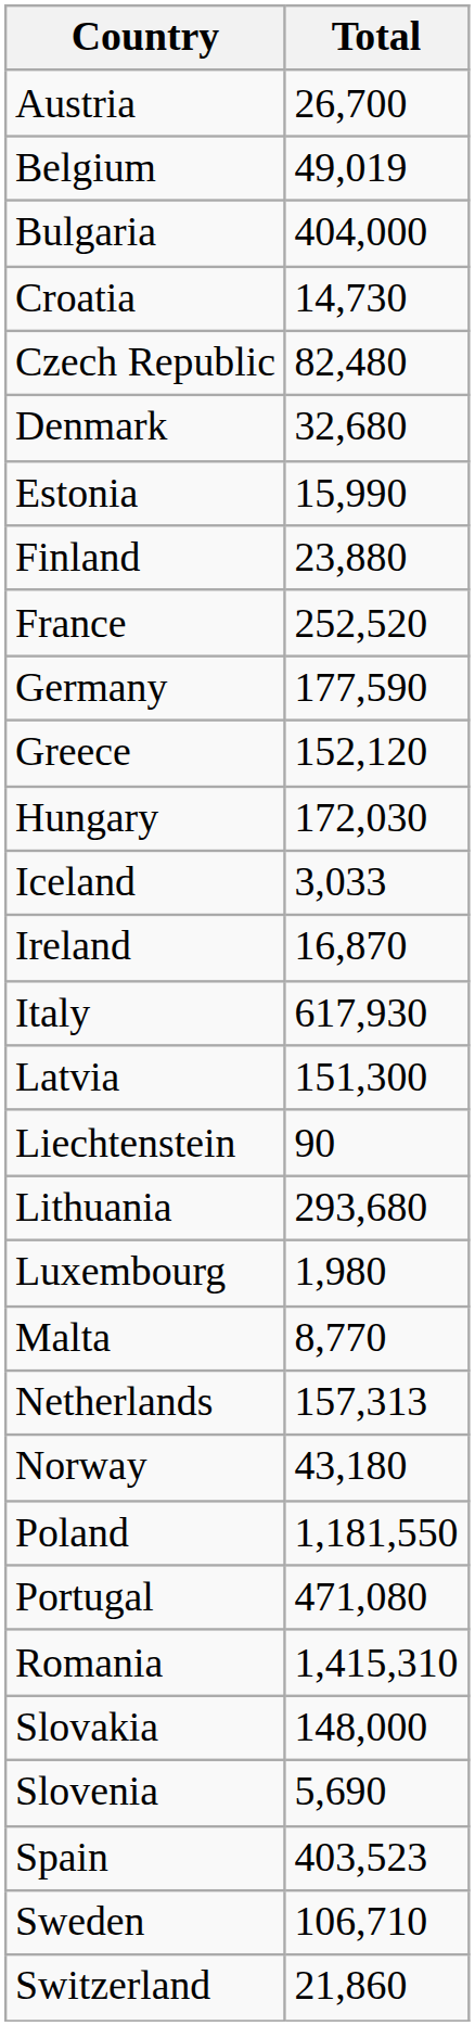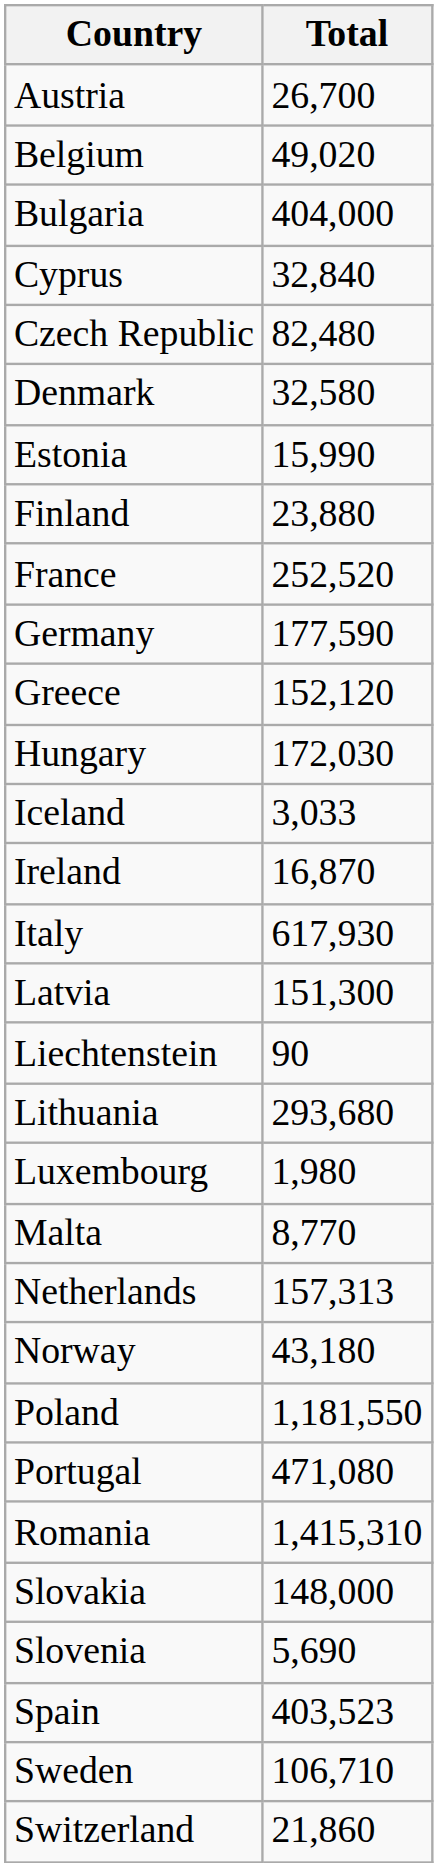 <table class="wikitable sortable">
 <tr>
 <th>Country</th>
 <th>Total</th>
 </tr>
 <tr>
 <td>Austria</td>
 <td>26,700</td>
 </tr>
 <tr>
 <td>Belgium</td>
-<td>49,019</td>
+<td>49,020</td>
 </tr>
 <tr>
 <td>Bulgaria</td>
 <td>404,000</td>
 </tr>
 <tr>
-<td>Croatia</td>
-<td>14,730</td>
+<td>Cyprus</td>
+<td>32,840</td>
 </tr>
 <tr>
 <td>Czech Republic</td>
 <td>82,480</td>
 </tr>
 <tr>
 <td>Denmark</td>
-<td>32,680</td>
+<td>32,580</td>
 </tr>
 <tr>
 <td>Estonia</td>
 <td>15,990</td>
 </tr>
 <tr>
 <td>Finland</td>
 <td>23,880</td>
 </tr>
 <tr>
 <td>France</td>
 <td>252,520</td>
 </tr>
 <tr>
 <td>Germany</td>
 <td>177,590</td>
 </tr>
 <tr>
 <td>Greece</td>
 <td>152,120</td>
 </tr>
 <tr>
 <td>Hungary</td>
 <td>172,030</td>
 </tr>
 <tr>
 <td>Iceland</td>
 <td>3,033</td>
 </tr>
 <tr>
 <td>Ireland</td>
 <td>16,870</td>
 </tr>
 <tr>
 <td>Italy</td>
 <td>617,930</td>
 </tr>
 <tr>
 <td>Latvia</td>
 <td>151,300</td>
 </tr>
 <tr>
 <td>Liechtenstein</td>
 <td>90</td>
 </tr>
 <tr>
 <td>Lithuania</td>
 <td>293,680</td>
 </tr>
 <tr>
 <td>Luxembourg</td>
 <td>1,980</td>
 </tr>
 <tr>
 <td>Malta</td>
 <td>8,770</td>
 </tr>
 <tr>
 <td>Netherlands</td>
 <td>157,313</td>
 </tr>
 <tr>
 <td>Norway</td>
 <td>43,180</td>
 </tr>
 <tr>
 <td>Poland</td>
 <td>1,181,550</td>
 </tr>
 <tr>
 <td>Portugal</td>
 <td>471,080</td>
 </tr>
 <tr>
 <td>Romania</td>
 <td>1,415,310</td>
 </tr>
 <tr>
 <td>Slovakia</td>
 <td>148,000</td>
 </tr>
 <tr>
 <td>Slovenia</td>
 <td>5,690</td>
 </tr>
 <tr>
 <td>Spain</td>
 <td>403,523</td>
 </tr>
 <tr>
 <td>Sweden</td>
 <td>106,710</td>
 </tr>
 <tr>
 <td>Switzerland</td>
 <td>21,860</td>
 </tr>
 </table>
